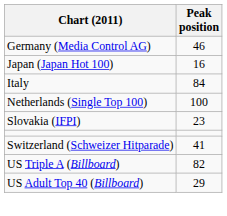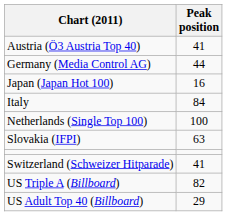 <table class="wikitable">
 <tr>
 <th align="left">Chart (2011)</th>
 <th align="left">Peak<br>position</th>
 </tr>
 <tr>
+<td align="left">Austria (<a href='#'>Ö3 Austria Top 40</a>)</td>
+<td style="text-align:center;">41</td>
+</tr>
+<tr>
 <td align="left">Germany (<a href='#'>Media Control AG</a>)</td>
-<td style="text-align:center;">46</td>
+<td style="text-align:center;">44</td>
 </tr>
 <tr>
 <td align="left">Japan (<a href='#'>Japan Hot 100</a>)</td>
 <td style="text-align:center;">16</td>
 </tr>
 <tr>
 <td align="left">Italy</td>
 <td style="text-align:center;">84</td>
 </tr>
 <tr>
 <td align="left">Netherlands (<a href='#'>Single Top 100</a>)</td>
 <td style="text-align:center;">100</td>
 </tr>
 <tr>
 <td align="left">Slovakia (<a href='#'>IFPI</a>)</td>
-<td style="text-align:center;">23</td>
+<td style="text-align:center;">63</td>
 </tr>
 <tr>
 <td></td>
 </tr>
 <tr>
 <td align="left">Switzerland (<a href='#'>Schweizer Hitparade</a>)</td>
 <td style="text-align:center;">41</td>
 </tr>
 <tr>
 <td>US <a href='#'>Triple A</a> (<em><a href='#'>Billboard</a></em>)</td>
 <td style="text-align:center;">82</td>
 </tr>
 <tr>
 <td>US <a href='#'>Adult Top 40</a> (<em><a href='#'>Billboard</a></em>)</td>
 <td style="text-align:center;">29</td>
 </tr>
 </table>
